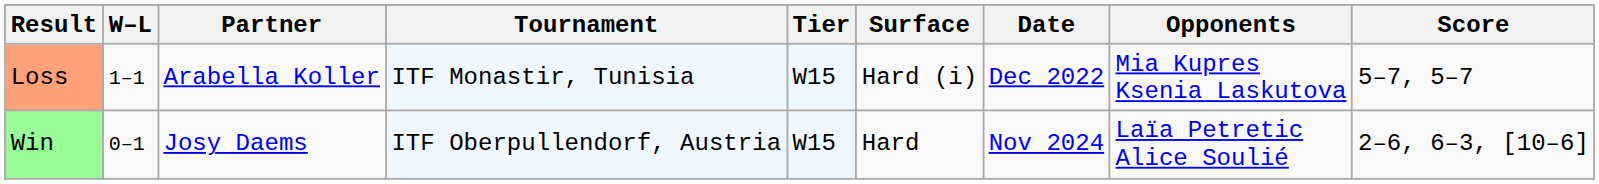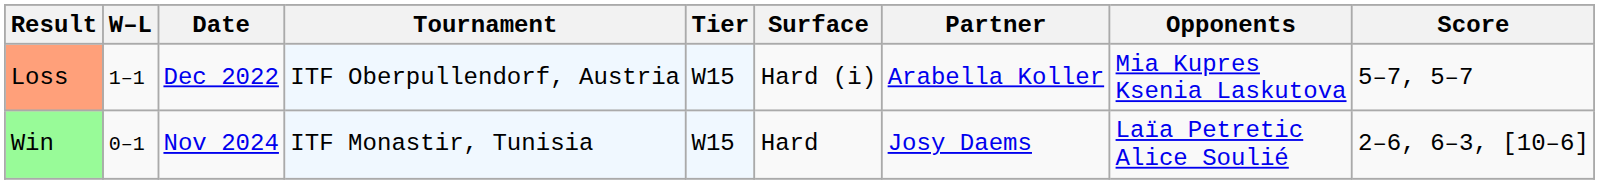 <table class="sortable wikitable">
 <tr>
 <th>Result</th>
 <th class="unsortable">W–L</th>
-<th>Partner</th>
+<th>Date</th>
 <th>Tournament</th>
 <th>Tier</th>
 <th>Surface</th>
-<th>Date</th>
+<th>Partner</th>
 <th>Opponents</th>
 <th class="unsortable">Score</th>
 </tr>
 <tr>
 <td style="background:#ffa07a;">Loss</td>
 <td><small>1–1</small></td>
-<td> <a href='#'>Arabella Koller</a></td>
-<td style="background:#f0f8ff;">ITF Monastir, Tunisia</td>
+<td><a href='#'>Dec 2022</a></td>
+<td style="background:#f0f8ff;">ITF Oberpullendorf, Austria</td>
 <td style="background:#f0f8ff;">W15</td>
 <td>Hard (i)</td>
-<td><a href='#'>Dec 2022</a></td>
+<td> <a href='#'>Arabella Koller</a></td>
 <td> <a href='#'>Mia Kupres</a> <br>  <a href='#'>Ksenia Laskutova</a></td>
 <td>5–7, 5–7</td>
 </tr>
 <tr>
 <td style="background:#98fb98;">Win</td>
 <td><small>0–1</small></td>
-<td> <a href='#'>Josy Daems</a></td>
-<td style="background:#f0f8ff;">ITF Oberpullendorf, Austria</td>
+<td><a href='#'>Nov 2024</a></td>
+<td style="background:#f0f8ff;">ITF Monastir, Tunisia</td>
 <td style="background:#f0f8ff;">W15</td>
 <td>Hard</td>
-<td><a href='#'>Nov 2024</a></td>
+<td> <a href='#'>Josy Daems</a></td>
 <td> <a href='#'>Laïa Petretic</a> <br>  <a href='#'>Alice Soulié</a></td>
 <td>2–6, 6–3, [10–6]</td>
 </tr>
 </table>
